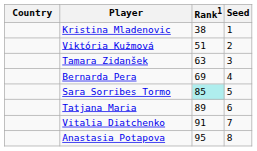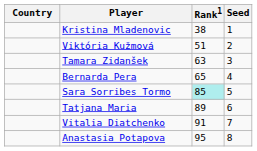 <table class="sortable wikitable">
 <tr>
 <th width="70">Country</th>
 <th width="175">Player</th>
 <th>Rank<sup>1</sup></th>
 <th>Seed</th>
 </tr>
 <tr>
 <td></td>
 <td><a href='#'>Kristina Mladenovic</a></td>
 <td>38</td>
 <td>1</td>
 </tr>
 <tr>
 <td></td>
 <td><a href='#'>Viktória Kužmová</a></td>
 <td>51</td>
 <td>2</td>
 </tr>
 <tr>
 <td></td>
 <td><a href='#'>Tamara Zidanšek</a></td>
 <td>63</td>
 <td>3</td>
 </tr>
 <tr>
 <td></td>
 <td><a href='#'>Bernarda Pera</a></td>
-<td>69</td>
+<td>65</td>
 <td>4</td>
 </tr>
 <tr>
 <td></td>
 <td><a href='#'>Sara Sorribes Tormo</a></td>
 <td style="background: paleturquoise;">85</td>
 <td>5</td>
 </tr>
 <tr>
 <td></td>
 <td><a href='#'>Tatjana Maria</a></td>
 <td>89</td>
 <td>6</td>
 </tr>
 <tr>
 <td></td>
 <td><a href='#'>Vitalia Diatchenko</a></td>
 <td>91</td>
 <td>7</td>
 </tr>
 <tr>
 <td></td>
 <td><a href='#'>Anastasia Potapova</a></td>
 <td>95</td>
 <td>8</td>
 </tr>
 </table>
